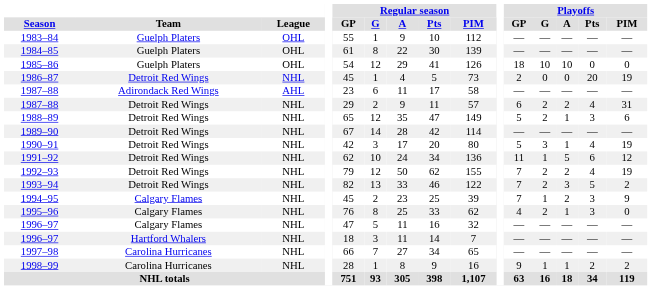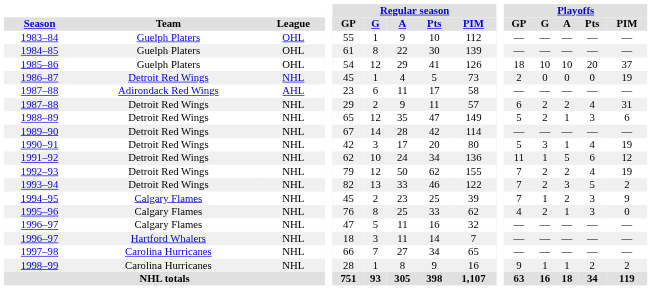 <table border="0" cellpadding="1" cellspacing="0" style="text-align:center; width:60em">
 <tr bgcolor="#e0e0e0">
 <th colspan="3" bgcolor="#ffffff"> </th>
 <th rowspan="99" bgcolor="#ffffff"> </th>
 <th colspan="5"><a href='#'>Regular season</a></th>
 <th rowspan="99" bgcolor="#ffffff"> </th>
 <th colspan="5"><a href='#'>Playoffs</a></th>
 </tr>
 <tr bgcolor="#e0e0e0">
 <th><a href='#'>Season</a></th>
 <th>Team</th>
 <th>League</th>
 <th>GP</th>
 <th><a href='#'>G</a></th>
 <th><a href='#'>A</a></th>
 <th><a href='#'>Pts</a></th>
 <th><a href='#'>PIM</a></th>
 <th>GP</th>
 <th>G</th>
 <th>A</th>
 <th>Pts</th>
 <th>PIM</th>
 </tr>
 <tr>
 <td><a href='#'>1983–84</a></td>
 <td><a href='#'>Guelph Platers</a></td>
 <td><a href='#'>OHL</a></td>
 <td>55</td>
 <td>1</td>
 <td>9</td>
 <td>10</td>
 <td>112</td>
 <td>—</td>
 <td>—</td>
 <td>—</td>
 <td>—</td>
 <td>—</td>
 </tr>
 <tr bgcolor="#f0f0f0">
 <td><a href='#'>1984–85</a></td>
 <td>Guelph Platers</td>
 <td>OHL</td>
 <td>61</td>
 <td>8</td>
 <td>22</td>
 <td>30</td>
 <td>139</td>
 <td>—</td>
 <td>—</td>
 <td>—</td>
 <td>—</td>
 <td>—</td>
 </tr>
 <tr>
 <td><a href='#'>1985–86</a></td>
 <td>Guelph Platers</td>
 <td>OHL</td>
 <td>54</td>
 <td>12</td>
 <td>29</td>
 <td>41</td>
 <td>126</td>
 <td>18</td>
 <td>10</td>
 <td>10</td>
-<td>0</td>
-<td>0</td>
+<td>20</td>
+<td>37</td>
 </tr>
 <tr bgcolor="#f0f0f0">
 <td><a href='#'>1986–87</a></td>
 <td><a href='#'>Detroit Red Wings</a></td>
 <td><a href='#'>NHL</a></td>
 <td>45</td>
 <td>1</td>
 <td>4</td>
 <td>5</td>
 <td>73</td>
 <td>2</td>
 <td>0</td>
 <td>0</td>
-<td>20</td>
+<td>0</td>
 <td>19</td>
 </tr>
 <tr>
 <td><a href='#'>1987–88</a></td>
 <td><a href='#'>Adirondack Red Wings</a></td>
 <td><a href='#'>AHL</a></td>
 <td>23</td>
 <td>6</td>
 <td>11</td>
 <td>17</td>
 <td>58</td>
 <td>—</td>
 <td>—</td>
 <td>—</td>
 <td>—</td>
 <td>—</td>
 </tr>
 <tr bgcolor="#f0f0f0">
 <td><a href='#'>1987–88</a></td>
 <td>Detroit Red Wings</td>
 <td>NHL</td>
 <td>29</td>
 <td>2</td>
 <td>9</td>
 <td>11</td>
 <td>57</td>
 <td>6</td>
 <td>2</td>
 <td>2</td>
 <td>4</td>
 <td>31</td>
 </tr>
 <tr>
 <td><a href='#'>1988–89</a></td>
 <td>Detroit Red Wings</td>
 <td>NHL</td>
 <td>65</td>
 <td>12</td>
 <td>35</td>
 <td>47</td>
 <td>149</td>
 <td>5</td>
 <td>2</td>
 <td>1</td>
 <td>3</td>
 <td>6</td>
 </tr>
 <tr bgcolor="#f0f0f0">
 <td><a href='#'>1989–90</a></td>
 <td>Detroit Red Wings</td>
 <td>NHL</td>
 <td>67</td>
 <td>14</td>
 <td>28</td>
 <td>42</td>
 <td>114</td>
 <td>—</td>
 <td>—</td>
 <td>—</td>
 <td>—</td>
 <td>—</td>
 </tr>
 <tr>
 <td><a href='#'>1990–91</a></td>
 <td>Detroit Red Wings</td>
 <td>NHL</td>
 <td>42</td>
 <td>3</td>
 <td>17</td>
 <td>20</td>
 <td>80</td>
 <td>5</td>
 <td>3</td>
 <td>1</td>
 <td>4</td>
 <td>19</td>
 </tr>
 <tr bgcolor="#f0f0f0">
 <td><a href='#'>1991–92</a></td>
 <td>Detroit Red Wings</td>
 <td>NHL</td>
 <td>62</td>
 <td>10</td>
 <td>24</td>
 <td>34</td>
 <td>136</td>
 <td>11</td>
 <td>1</td>
 <td>5</td>
 <td>6</td>
 <td>12</td>
 </tr>
 <tr>
 <td><a href='#'>1992–93</a></td>
 <td>Detroit Red Wings</td>
 <td>NHL</td>
 <td>79</td>
 <td>12</td>
 <td>50</td>
 <td>62</td>
 <td>155</td>
 <td>7</td>
 <td>2</td>
 <td>2</td>
 <td>4</td>
 <td>19</td>
 </tr>
 <tr bgcolor="#f0f0f0">
 <td><a href='#'>1993–94</a></td>
 <td>Detroit Red Wings</td>
 <td>NHL</td>
 <td>82</td>
 <td>13</td>
 <td>33</td>
 <td>46</td>
 <td>122</td>
 <td>7</td>
 <td>2</td>
 <td>3</td>
 <td>5</td>
 <td>2</td>
 </tr>
 <tr>
 <td><a href='#'>1994–95</a></td>
 <td><a href='#'>Calgary Flames</a></td>
 <td>NHL</td>
 <td>45</td>
 <td>2</td>
 <td>23</td>
 <td>25</td>
 <td>39</td>
 <td>7</td>
 <td>1</td>
 <td>2</td>
 <td>3</td>
 <td>9</td>
 </tr>
 <tr bgcolor="#f0f0f0">
 <td><a href='#'>1995–96</a></td>
 <td>Calgary Flames</td>
 <td>NHL</td>
 <td>76</td>
 <td>8</td>
 <td>25</td>
 <td>33</td>
 <td>62</td>
 <td>4</td>
 <td>2</td>
 <td>1</td>
 <td>3</td>
 <td>0</td>
 </tr>
 <tr>
 <td><a href='#'>1996–97</a></td>
 <td>Calgary Flames</td>
 <td>NHL</td>
 <td>47</td>
 <td>5</td>
 <td>11</td>
 <td>16</td>
 <td>32</td>
 <td>—</td>
 <td>—</td>
 <td>—</td>
 <td>—</td>
 <td>—</td>
 </tr>
 <tr bgcolor="#f0f0f0">
 <td><a href='#'>1996–97</a></td>
 <td><a href='#'>Hartford Whalers</a></td>
 <td>NHL</td>
 <td>18</td>
 <td>3</td>
 <td>11</td>
 <td>14</td>
 <td>7</td>
 <td>—</td>
 <td>—</td>
 <td>—</td>
 <td>—</td>
 <td>—</td>
 </tr>
 <tr>
 <td><a href='#'>1997–98</a></td>
 <td><a href='#'>Carolina Hurricanes</a></td>
 <td>NHL</td>
 <td>66</td>
 <td>7</td>
 <td>27</td>
 <td>34</td>
 <td>65</td>
 <td>—</td>
 <td>—</td>
 <td>—</td>
 <td>—</td>
 <td>—</td>
 </tr>
 <tr bgcolor="#f0f0f0">
 <td><a href='#'>1998–99</a></td>
 <td>Carolina Hurricanes</td>
 <td>NHL</td>
 <td>28</td>
 <td>1</td>
 <td>8</td>
 <td>9</td>
 <td>16</td>
 <td>9</td>
 <td>1</td>
 <td>1</td>
 <td>2</td>
 <td>2</td>
 </tr>
 <tr style="background:#e0e0e0;">
 <th colspan="3">NHL totals</th>
 <th>751</th>
 <th>93</th>
 <th>305</th>
 <th>398</th>
 <th>1,107</th>
 <th>63</th>
 <th>16</th>
 <th>18</th>
 <th>34</th>
 <th>119</th>
 </tr>
 </table>
